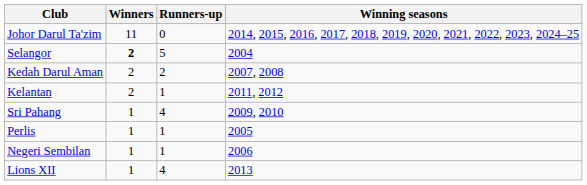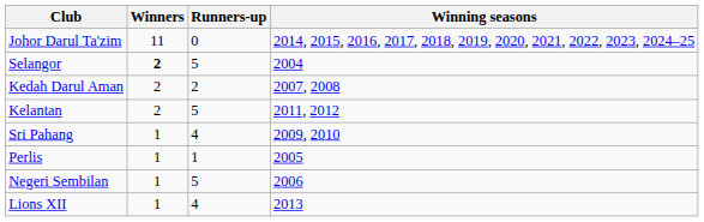 <table class="wikitable" style="text-align: left;">
 <tr>
 <th>Club</th>
 <th>Winners</th>
 <th>Runners-up</th>
 <th>Winning seasons</th>
 </tr>
 <tr>
 <td><a href='#'>Johor Darul Ta'zim</a></td>
 <td style="text-align:center">11</td>
 <td>0</td>
 <td><a href='#'>2014</a>, <a href='#'>2015</a>, <a href='#'>2016</a>, <a href='#'>2017</a>, <a href='#'>2018</a>, <a href='#'>2019</a>, <a href='#'>2020</a>, <a href='#'>2021</a>, <a href='#'>2022</a>, <a href='#'>2023</a>, <a href='#'>2024–25</a></td>
 </tr>
 <tr>
 <td><a href='#'>Selangor</a></td>
 <td style="text-align:center"><strong>2</strong></td>
 <td>5</td>
 <td><a href='#'>2004</a></td>
 </tr>
 <tr>
 <td><a href='#'>Kedah Darul Aman</a></td>
 <td style="text-align:center">2</td>
 <td>2</td>
 <td><a href='#'>2007</a>, <a href='#'>2008</a></td>
 </tr>
 <tr>
 <td><a href='#'>Kelantan</a></td>
 <td style="text-align:center">2</td>
-<td>1</td>
+<td>5</td>
 <td><a href='#'>2011</a>, <a href='#'>2012</a></td>
 </tr>
 <tr>
 <td><a href='#'>Sri Pahang</a></td>
 <td style="text-align:center">1</td>
 <td>4</td>
 <td><a href='#'>2009</a>, <a href='#'>2010</a></td>
 </tr>
 <tr>
 <td><a href='#'>Perlis</a></td>
 <td style="text-align:center">1</td>
 <td>1</td>
 <td><a href='#'>2005</a></td>
 </tr>
 <tr>
 <td><a href='#'>Negeri Sembilan</a></td>
 <td style="text-align:center">1</td>
-<td>1</td>
+<td>5</td>
 <td><a href='#'>20</a><a href='#'>06</a></td>
 </tr>
 <tr>
 <td> <a href='#'>Lions XII</a></td>
 <td style="text-align:center">1</td>
 <td>4</td>
 <td><a href='#'>2013</a></td>
 </tr>
 </table>
